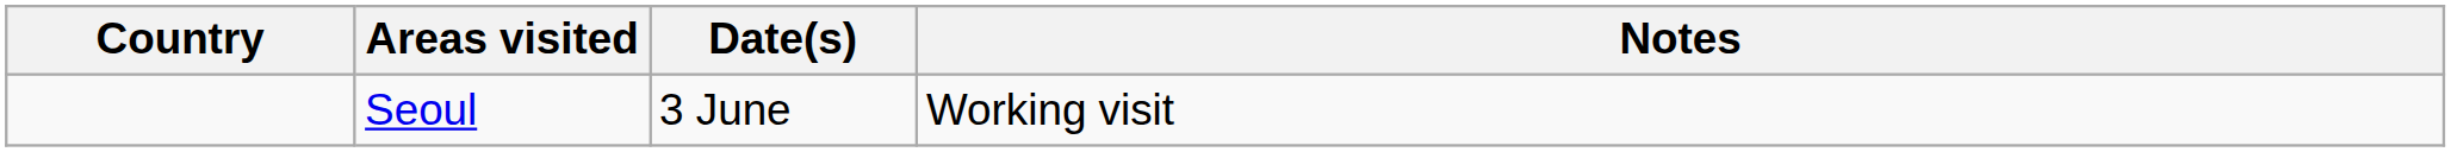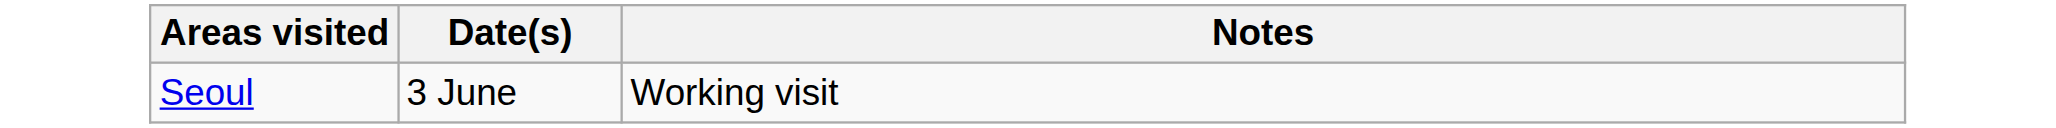 <table class="wikitable" style="margin: 1em auto 1em auto">
 <tr>
-<th width="120">Country</th>
 <th width="100">Areas visited</th>
 <th width="90">Date(s)</th>
 <th width="550">Notes</th>
 </tr>
 <tr>
-<td></td>
 <td><a href='#'>Seoul</a></td>
 <td>3 June</td>
 <td>Working visit</td>
 </tr>
 </table>
